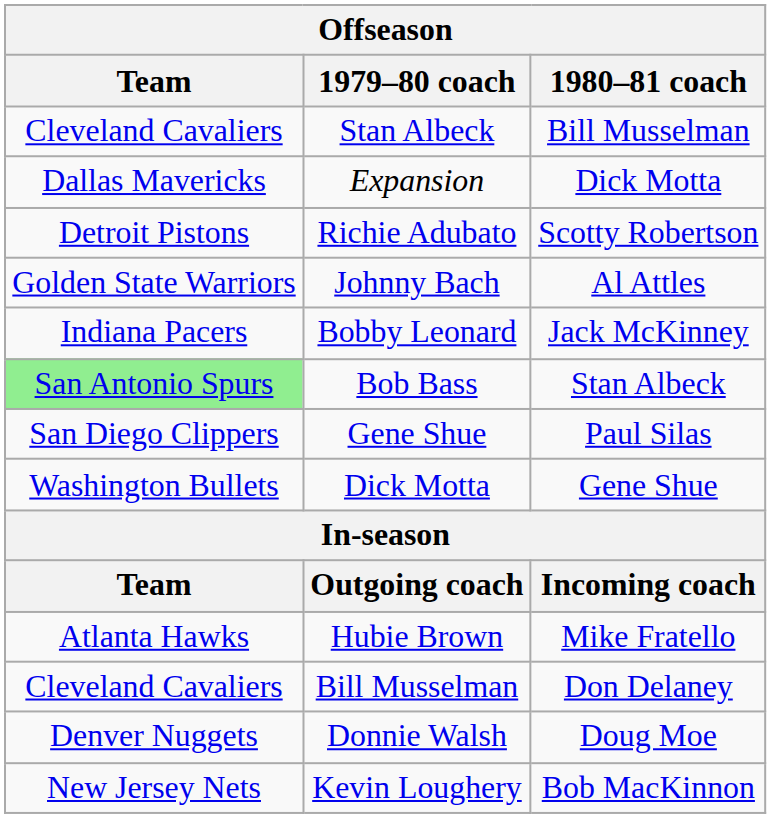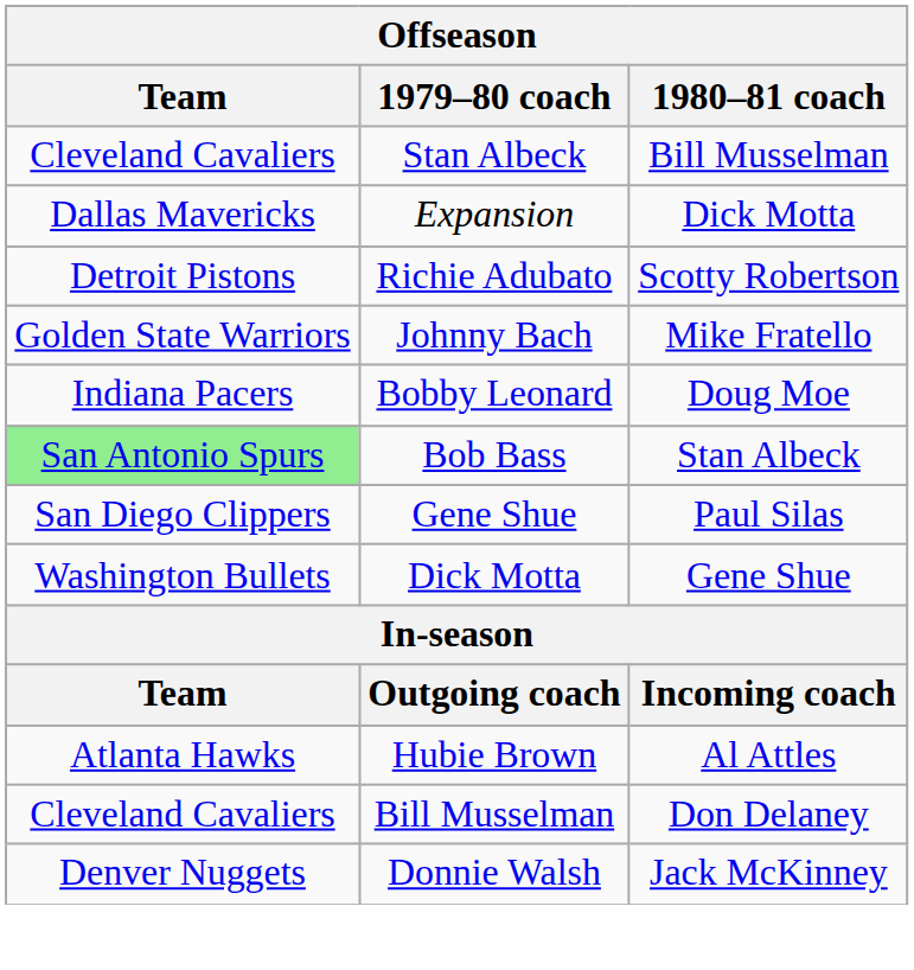 <table class="wikitable" style="text-align: center">
 <tr>
 <th colspan="3">Offseason</th>
 </tr>
 <tr>
 <th>Team</th>
 <th>1979–80 coach</th>
 <th>1980–81 coach</th>
 </tr>
 <tr>
 <td><a href='#'>Cleveland Cavaliers</a></td>
 <td><a href='#'>Stan Albeck</a></td>
 <td><a href='#'>Bill Musselman</a></td>
 </tr>
 <tr>
 <td><a href='#'>Dallas Mavericks</a></td>
 <td><em>Expansion</em></td>
 <td><a href='#'>Dick Motta</a></td>
 </tr>
 <tr>
 <td><a href='#'>Detroit Pistons</a></td>
 <td><a href='#'>Richie Adubato</a></td>
 <td><a href='#'>Scotty Robertson</a></td>
 </tr>
 <tr>
 <td><a href='#'>Golden State Warriors</a></td>
 <td><a href='#'>Johnny Bach</a></td>
-<td><a href='#'>Al Attles</a></td>
+<td><a href='#'>Mike Fratello</a></td>
 </tr>
 <tr>
 <td><a href='#'>Indiana Pacers</a></td>
 <td><a href='#'>Bobby Leonard</a></td>
-<td><a href='#'>Jack McKinney</a></td>
+<td><a href='#'>Doug Moe</a></td>
 </tr>
 <tr>
 <td style="background: lightgreen;"><a href='#'>San Antonio Spurs</a></td>
 <td><a href='#'>Bob Bass</a></td>
 <td><a href='#'>Stan Albeck</a></td>
 </tr>
 <tr>
 <td><a href='#'>San Diego Clippers</a></td>
 <td><a href='#'>Gene Shue</a></td>
 <td><a href='#'>Paul Silas</a></td>
 </tr>
 <tr>
 <td><a href='#'>Washington Bullets</a></td>
 <td><a href='#'>Dick Motta</a></td>
 <td><a href='#'>Gene Shue</a></td>
 </tr>
 <tr>
 <th colspan="3">In-season</th>
 </tr>
 <tr>
 <th>Team</th>
 <th>Outgoing coach</th>
 <th>Incoming coach</th>
 </tr>
 <tr>
 <td><a href='#'>Atlanta Hawks</a></td>
 <td><a href='#'>Hubie Brown</a></td>
-<td><a href='#'>Mike Fratello</a></td>
+<td><a href='#'>Al Attles</a></td>
 </tr>
 <tr>
 <td><a href='#'>Cleveland Cavaliers</a></td>
 <td><a href='#'>Bill Musselman</a></td>
 <td><a href='#'>Don Delaney</a></td>
 </tr>
 <tr>
 <td><a href='#'>Denver Nuggets</a></td>
 <td><a href='#'>Donnie Walsh</a></td>
-<td><a href='#'>Doug Moe</a></td>
-</tr>
-<tr>
-<td><a href='#'>New Jersey Nets</a></td>
-<td><a href='#'>Kevin Loughery</a></td>
-<td><a href='#'>Bob MacKinnon</a></td>
+<td><a href='#'>Jack McKinney</a></td>
 </tr>
 </table>
